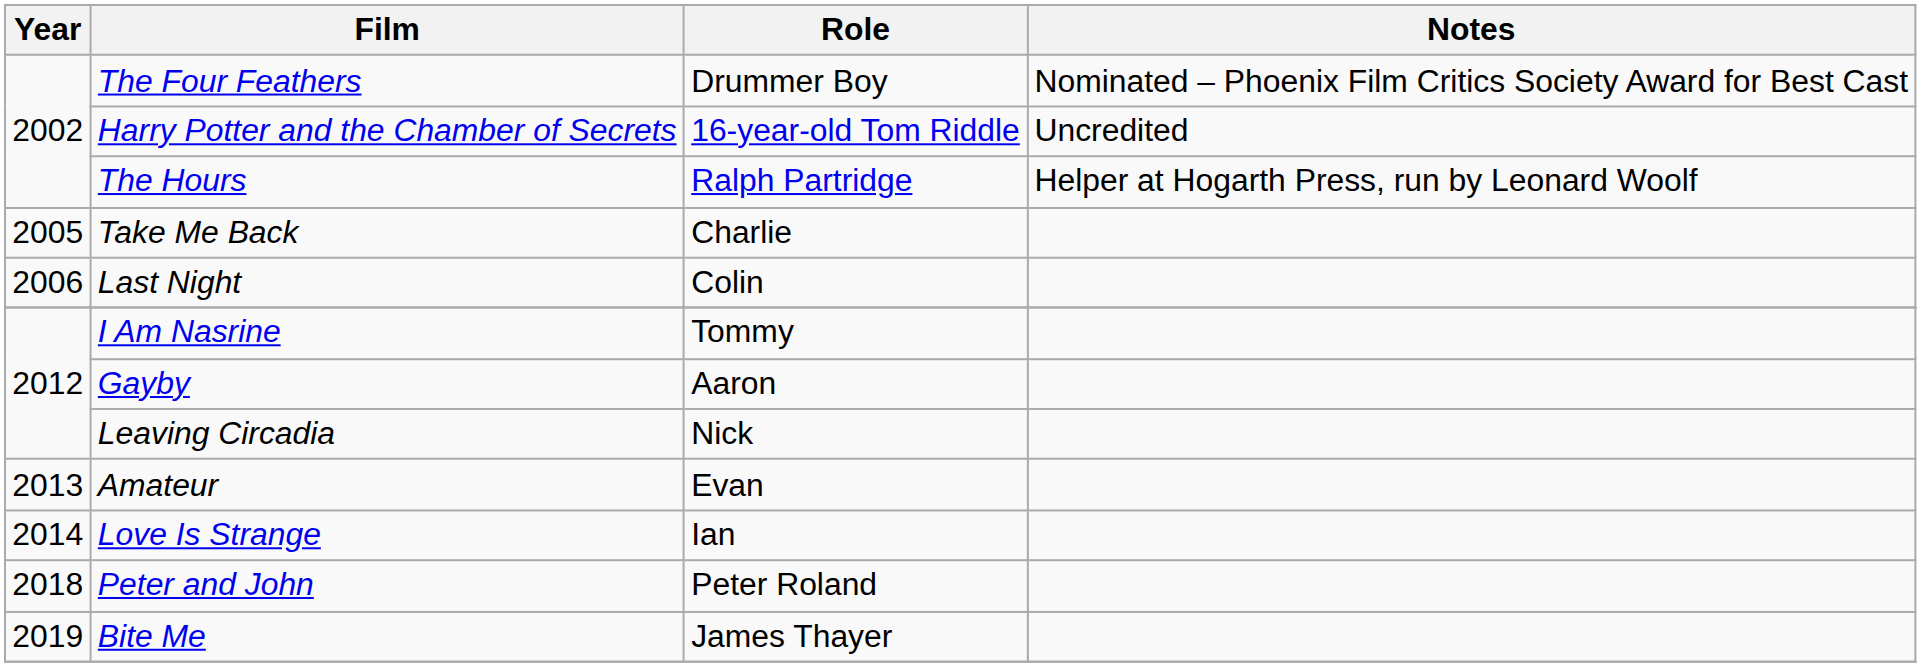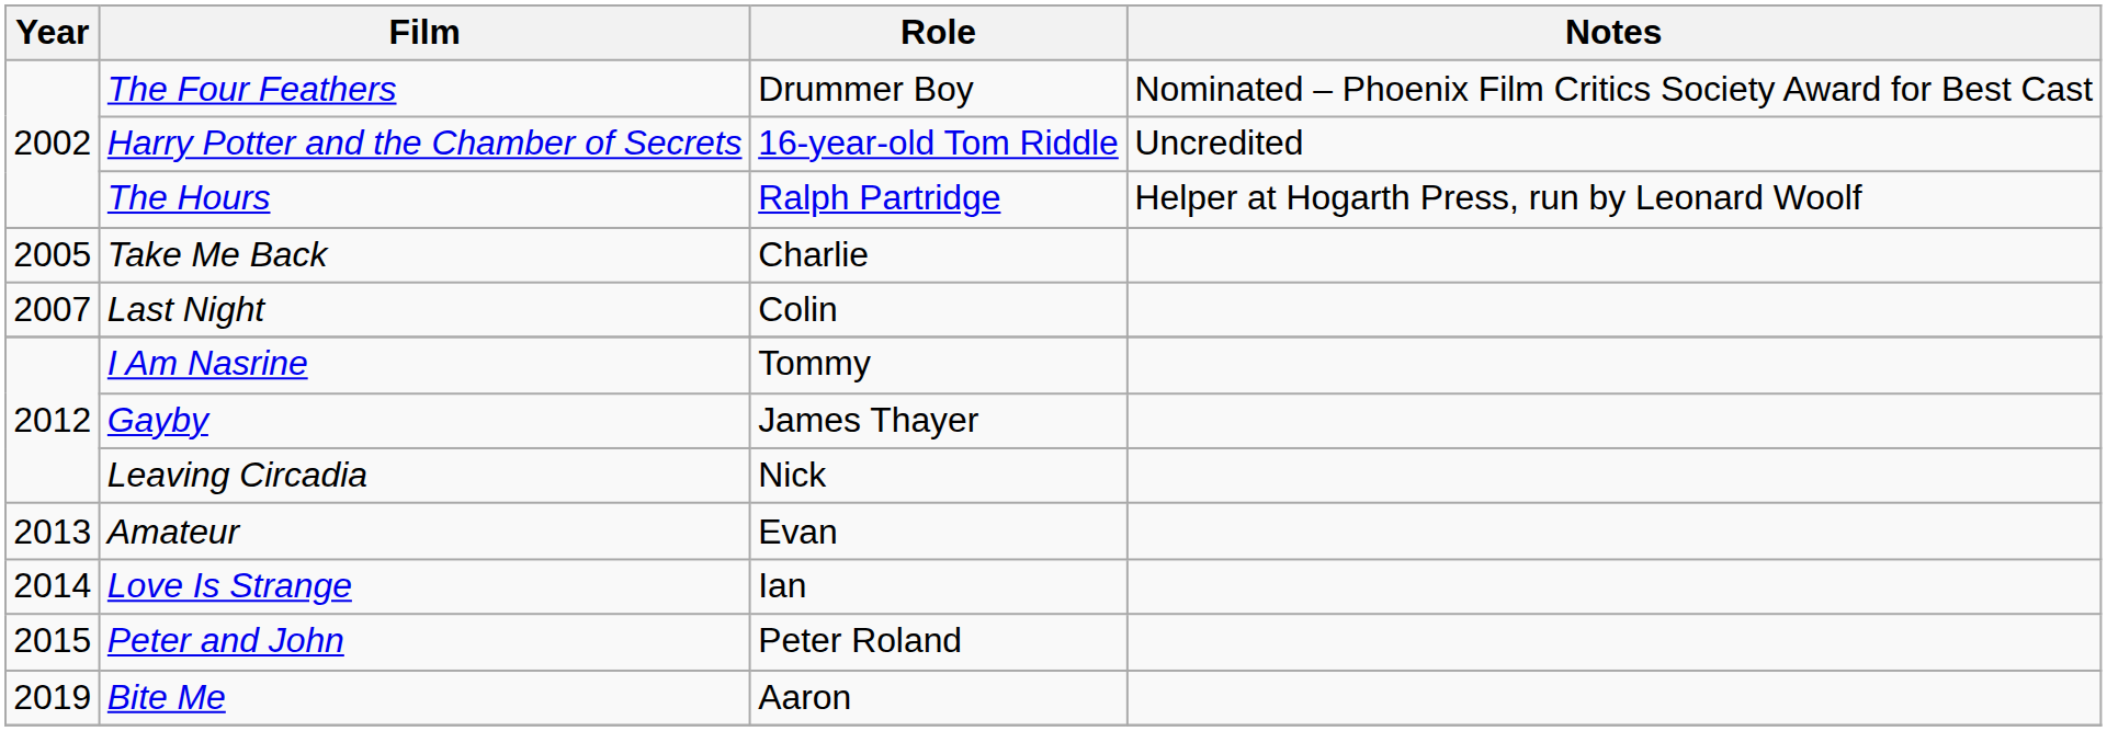 <table class="wikitable">
 <tr>
 <th>Year</th>
 <th>Film</th>
 <th>Role</th>
 <th>Notes</th>
 </tr>
 <tr>
 <td rowspan="3">2002</td>
 <td><em><a href='#'>The Four Feathers</a></em></td>
 <td>Drummer Boy</td>
 <td>Nominated – Phoenix Film Critics Society Award for Best Cast</td>
 </tr>
 <tr>
 <td><em><a href='#'>Harry Potter and the Chamber of Secrets</a></em></td>
 <td><a href='#'>16-year-old Tom Riddle</a></td>
 <td>Uncredited</td>
 </tr>
 <tr>
 <td><em><a href='#'>The Hours</a></em></td>
 <td><a href='#'>Ralph Partridge</a></td>
 <td>Helper at Hogarth Press, run by Leonard Woolf</td>
 </tr>
 <tr>
 <td>2005</td>
 <td><em>Take Me Back</em></td>
 <td>Charlie</td>
 <td></td>
 </tr>
 <tr>
-<td>2006</td>
+<td>2007</td>
 <td><em>Last Night</em></td>
 <td>Colin</td>
 <td></td>
 </tr>
 <tr>
 </tr>
 <tr>
 <td rowspan="3">2012</td>
 <td><em><a href='#'>I Am Nasrine</a></em></td>
 <td>Tommy</td>
 <td></td>
 </tr>
 <tr>
 <td><em><a href='#'>Gayby</a></em></td>
-<td>Aaron</td>
+<td>James Thayer</td>
 <td></td>
 </tr>
 <tr>
 <td><em>Leaving Circadia</em></td>
 <td>Nick</td>
 <td></td>
 </tr>
 <tr>
 <td>2013</td>
 <td><em>Amateur</em></td>
 <td>Evan</td>
 <td></td>
 </tr>
 <tr>
 <td>2014</td>
 <td><em><a href='#'>Love Is Strange</a></em></td>
 <td>Ian</td>
 <td></td>
 </tr>
 <tr>
-<td>2018</td>
+<td>2015</td>
 <td><em><a href='#'>Peter and John</a></em></td>
 <td>Peter Roland</td>
 <td></td>
 </tr>
 <tr>
 <td>2019</td>
 <td><em><a href='#'>Bite Me</a></em></td>
-<td>James Thayer</td>
+<td>Aaron</td>
 <td></td>
 </tr>
 <tr>
 </tr>
 </table>
